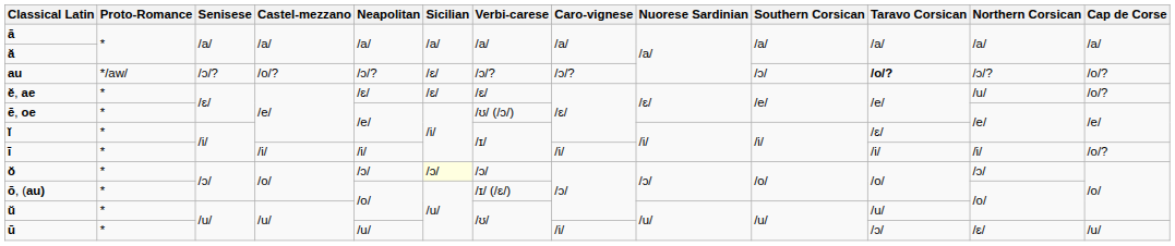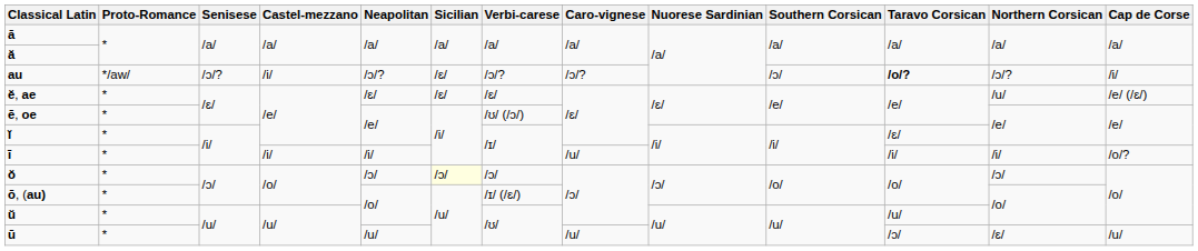 <table class="wikitable">
 <tr>
 <th>Classical Latin</th>
 <th>Proto-Romance</th>
 <th>Senisese</th>
 <th>Castel-mezzano</th>
 <th>Neapolitan</th>
 <th>Sicilian</th>
 <th>Verbi-carese</th>
 <th>Caro-vignese</th>
 <th>Nuorese Sardinian</th>
 <th>Southern Corsican</th>
 <th>Taravo Corsican</th>
 <th>Northern Corsican</th>
 <th>Cap de Corse</th>
 </tr>
 <tr>
 <td><strong>ā</strong></td>
 <td rowspan="2">*</td>
 <td rowspan="2">/a/</td>
 <td rowspan="2">/a/</td>
 <td rowspan="2">/a/</td>
 <td rowspan="2">/a/</td>
 <td rowspan="2">/a/</td>
 <td rowspan="2">/a/</td>
 <td rowspan="3">/a/</td>
 <td rowspan="2">/a/</td>
 <td rowspan="2">/a/</td>
 <td rowspan="2">/a/</td>
 <td rowspan="2">/a/</td>
 </tr>
 <tr>
 <td><strong>ă</strong></td>
 </tr>
 <tr>
 <td><strong>au</strong></td>
 <td>*/aw/</td>
 <td>/ɔ/?</td>
-<td>/o/?</td>
+<td>/i/</td>
 <td>/ɔ/?</td>
 <td>/ɛ/</td>
 <td>/ɔ/?</td>
 <td>/ɔ/?</td>
 <td>/ɔ/</td>
 <td><strong>/o/?</strong></td>
 <td>/ɔ/?</td>
-<td>/o/?</td>
+<td>/i/</td>
 </tr>
 <tr>
 <td><strong>ĕ</strong>, <strong>ae</strong></td>
 <td>*</td>
 <td rowspan="2">/ɛ/</td>
 <td rowspan="3">/e/</td>
 <td>/ɛ/</td>
 <td>/ɛ/</td>
 <td>/ɛ/</td>
 <td rowspan="3">/ɛ/</td>
 <td rowspan="2">/ɛ/</td>
 <td rowspan="2">/e/</td>
 <td rowspan="2">/e/</td>
 <td>/u/</td>
-<td>/o/?</td>
+<td>/e/ (/ɛ/)</td>
 </tr>
 <tr>
 <td><strong>ē</strong>, <strong>oe</strong></td>
 <td>*</td>
 <td rowspan="2">/e/</td>
 <td rowspan="3">/i/</td>
 <td>/ʊ/ (/ɔ/)</td>
 <td rowspan="2">/e/</td>
 <td rowspan="2">/e/</td>
 </tr>
 <tr>
 <td><strong>ĭ</strong></td>
 <td>*</td>
 <td rowspan="2">/i/</td>
 <td rowspan="2">/ɪ/</td>
 <td rowspan="2">/i/</td>
 <td rowspan="2">/i/</td>
 <td>/ɛ/</td>
 </tr>
 <tr>
 <td><strong>ī</strong></td>
 <td>*</td>
 <td>/i/</td>
 <td>/i/</td>
-<td>/i/</td>
+<td>/u/</td>
 <td>/i/</td>
 <td>/i/</td>
 <td>/o/?</td>
 </tr>
 <tr>
 <td><strong>ŏ</strong></td>
 <td>*</td>
 <td rowspan="2">/ɔ/</td>
 <td rowspan="2">/o/</td>
 <td>/ɔ/</td>
 <td style="background: lightyellow;">/ɔ/</td>
 <td>/ɔ/</td>
 <td rowspan="3">/ɔ/</td>
 <td rowspan="2">/ɔ/</td>
 <td rowspan="2">/o/</td>
 <td rowspan="2">/o/</td>
 <td>/ɔ/</td>
 <td rowspan="3">/o/</td>
 </tr>
 <tr>
 <td><strong>ō</strong>, (<strong>au)</strong></td>
 <td>*</td>
 <td rowspan="2">/o/</td>
 <td rowspan="3">/u/</td>
 <td>/ɪ/ (/ɛ/)</td>
 <td rowspan="2">/o/</td>
 </tr>
 <tr>
 <td><strong>ŭ</strong></td>
 <td>*</td>
 <td rowspan="2">/u/</td>
 <td rowspan="2">/u/</td>
 <td rowspan="2">/ʊ/</td>
 <td rowspan="2">/u/</td>
 <td rowspan="2">/u/</td>
 <td>/u/</td>
 </tr>
 <tr>
 <td><strong>ū</strong></td>
 <td>*</td>
 <td>/u/</td>
-<td>/i/</td>
+<td>/u/</td>
 <td>/ɔ/</td>
 <td>/ɛ/</td>
 <td>/u/</td>
 </tr>
 </table>
